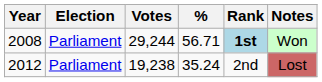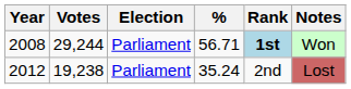 <table class="wikitable" style="text-align:center;">
 <tr>
 <th>Year</th>
+<th>Votes</th>
 <th>Election</th>
-<th>Votes</th>
 <th>%</th>
 <th>Rank</th>
 <th>Notes</th>
 </tr>
 <tr>
 <td>2008</td>
+<td>29,244</td>
 <td><a href='#'>Parliament</a></td>
-<td>29,244</td>
 <td>56.71</td>
 <td style="background: lightblue;"><strong>1st</strong></td>
 <td style="background-color:#CCFFCC">Won</td>
 </tr>
 <tr>
 <td>2012</td>
+<td> 19,238</td>
 <td><a href='#'>Parliament</a></td>
-<td> 19,238</td>
 <td> 35.24</td>
 <td>2nd</td>
 <td style="background-color:#C66">Lost</td>
 </tr>
 </table>
